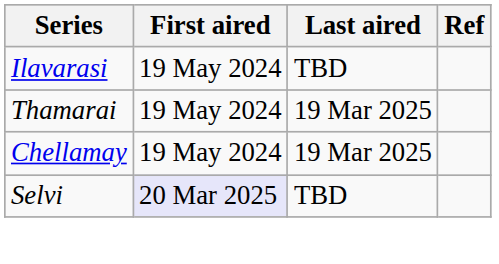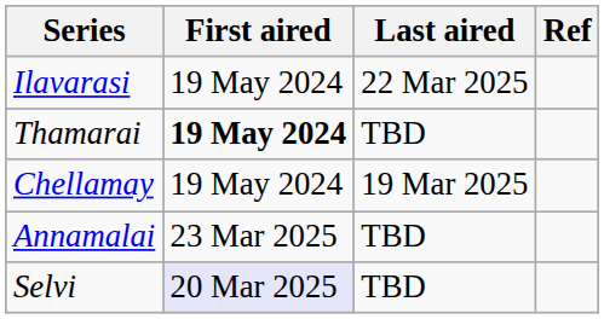 <table class="wikitable sortable">
 <tr>
 <th>Series</th>
 <th>First aired</th>
 <th>Last aired</th>
 <th>Ref</th>
 </tr>
 <tr>
 <td><em><a href='#'>Ilavarasi</a></em></td>
 <td>19 May 2024</td>
-<td>TBD</td>
+<td>22 Mar 2025</td>
 <td></td>
 </tr>
 <tr>
 <td><em>Thamarai</em></td>
-<td>19 May 2024</td>
-<td>19 Mar 2025</td>
+<td><strong>19 May 2024</strong></td>
+<td>TBD</td>
 <td></td>
 </tr>
 <tr>
 <td><em><a href='#'>Chellamay</a></em></td>
 <td>19 May 2024</td>
 <td>19 Mar 2025</td>
 <td></td>
 </tr>
 <tr>
+<td><em><a href='#'>Annamalai</a></em></td>
+<td>23 Mar 2025</td>
+<td>TBD</td>
+<td></td>
+</tr>
+<tr>
 <td><em>Selvi</em></td>
 <td style="background: lavender;">20 Mar 2025</td>
 <td>TBD</td>
 <td></td>
 </tr>
 </table>
